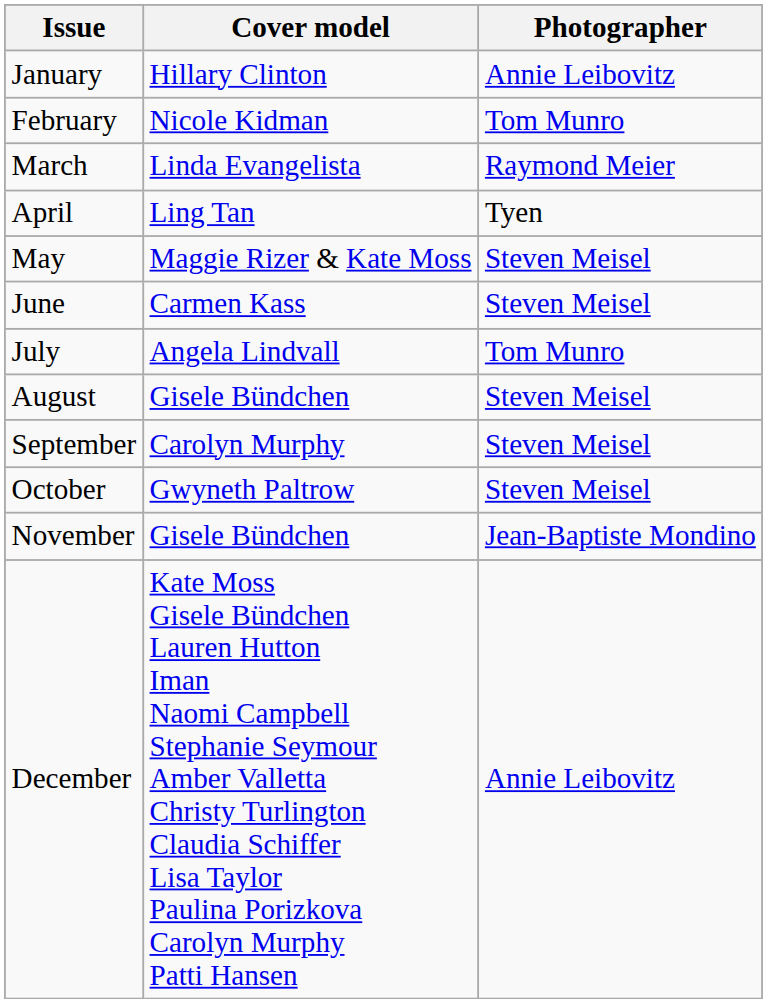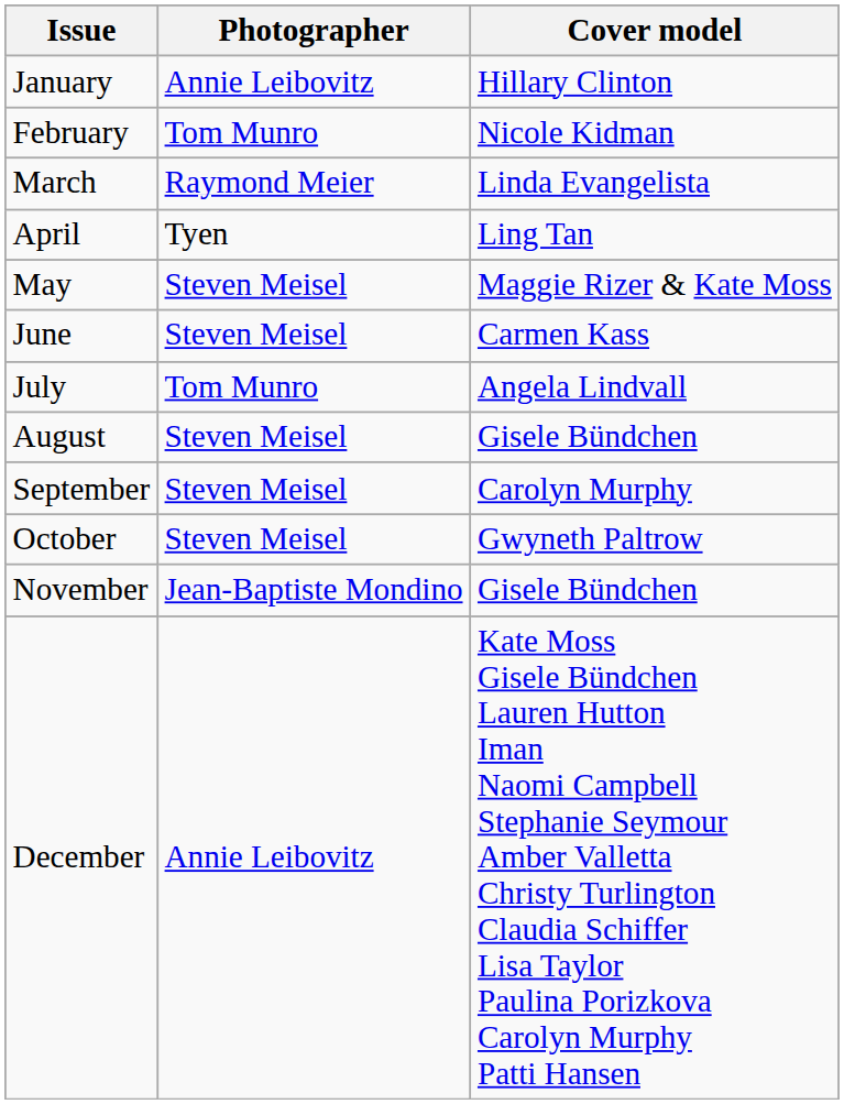 <table class="sortable wikitable">
 <tr>
 <th>Issue</th>
+<th>Photographer</th>
 <th>Cover model</th>
-<th>Photographer</th>
 </tr>
 <tr>
 <td>January</td>
+<td><a href='#'>Annie Leibovitz</a></td>
 <td><a href='#'>Hillary Clinton</a></td>
-<td><a href='#'>Annie Leibovitz</a></td>
 </tr>
 <tr>
 <td>February</td>
+<td><a href='#'>Tom Munro</a></td>
 <td><a href='#'>Nicole Kidman</a></td>
-<td><a href='#'>Tom Munro</a></td>
 </tr>
 <tr>
 <td>March</td>
+<td><a href='#'>Raymond Meier</a></td>
 <td><a href='#'>Linda Evangelista</a></td>
-<td><a href='#'>Raymond Meier</a></td>
 </tr>
 <tr>
 <td>April</td>
+<td>Tyen</td>
 <td><a href='#'>Ling Tan</a></td>
-<td>Tyen</td>
 </tr>
 <tr>
 <td>May</td>
+<td><a href='#'>Steven Meisel</a></td>
 <td><a href='#'>Maggie Rizer</a> & <a href='#'>Kate Moss</a></td>
-<td><a href='#'>Steven Meisel</a></td>
 </tr>
 <tr>
 <td>June</td>
+<td><a href='#'>Steven Meisel</a></td>
 <td><a href='#'>Carmen Kass</a></td>
-<td><a href='#'>Steven Meisel</a></td>
 </tr>
 <tr>
 <td>July</td>
+<td><a href='#'>Tom Munro</a></td>
 <td><a href='#'>Angela Lindvall</a></td>
-<td><a href='#'>Tom Munro</a></td>
 </tr>
 <tr>
 <td>August</td>
+<td><a href='#'>Steven Meisel</a></td>
 <td><a href='#'>Gisele Bündchen</a></td>
-<td><a href='#'>Steven Meisel</a></td>
 </tr>
 <tr>
 <td>September</td>
+<td><a href='#'>Steven Meisel</a></td>
 <td><a href='#'>Carolyn Murphy</a></td>
-<td><a href='#'>Steven Meisel</a></td>
 </tr>
 <tr>
 <td>October</td>
+<td><a href='#'>Steven Meisel</a></td>
 <td><a href='#'>Gwyneth Paltrow</a></td>
-<td><a href='#'>Steven Meisel</a></td>
 </tr>
 <tr>
 <td>November</td>
+<td><a href='#'>Jean-Baptiste Mondino</a></td>
 <td><a href='#'>Gisele Bündchen</a></td>
-<td><a href='#'>Jean-Baptiste Mondino</a></td>
 </tr>
 <tr>
 <td>December</td>
+<td><a href='#'>Annie Leibovitz</a></td>
 <td><a href='#'>Kate Moss</a><br><a href='#'>Gisele Bündchen</a><br><a href='#'>Lauren Hutton</a><br><a href='#'>Iman</a><br><a href='#'>Naomi Campbell</a><br><a href='#'>Stephanie Seymour</a><br><a href='#'>Amber Valletta</a><br><a href='#'>Christy Turlington</a><br><a href='#'>Claudia Schiffer</a><br><a href='#'>Lisa Taylor</a><br><a href='#'>Paulina Porizkova</a><br><a href='#'>Carolyn Murphy</a><br><a href='#'>Patti Hansen</a></td>
-<td><a href='#'>Annie Leibovitz</a></td>
 </tr>
 </table>
